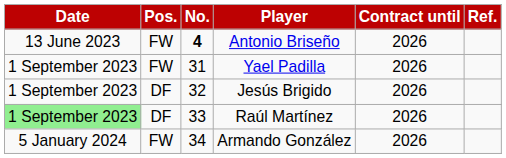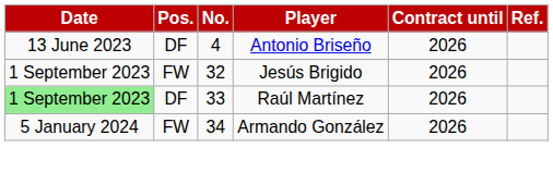 <table class="wikitable" style="text-align:center; font-size:100%; ">
 <tr>
 <th style="background:#bd0102; color:#FFFFFF;"><strong>Date</strong></th>
 <th style="background:#bd0102; color:#FFFFFF;"><strong>Pos.</strong></th>
 <th style="background:#bd0102; color:#FFFFFF;"><strong>No.</strong></th>
 <th style="background:#bd0102; color:#FFFFFF;"><strong>Player</strong></th>
 <th style="background:#bd0102; color:#FFFFFF;"><strong>Contract until</strong></th>
 <th style="background:#bd0102; color:#FFFFFF; width:25px;">Ref.</th>
 </tr>
 <tr>
 <td>13 June 2023</td>
-<td style="text-align:center;">FW</td>
-<td style="text-align:center;"><strong>4</strong></td>
+<td style="text-align:center;">DF</td>
+<td style="text-align:center;">4</td>
 <td> <a href='#'>Antonio Briseño</a></td>
 <td>2026</td>
 <td></td>
 </tr>
 <tr>
 <td>1 September 2023</td>
 <td style="text-align:center;">FW</td>
-<td style="text-align:center;">31</td>
-<td> <a href='#'>Yael Padilla</a></td>
-<td>2026</td>
-<td></td>
-</tr>
-<tr>
-<td>1 September 2023</td>
-<td style="text-align:center;">DF</td>
 <td style="text-align:center;">32</td>
 <td> Jesús Brigido</td>
 <td>2026</td>
 <td></td>
 </tr>
 <tr>
 <td style="background: lightgreen;">1 September 2023</td>
 <td style="text-align:center;">DF</td>
 <td style="text-align:center;">33</td>
 <td> Raúl Martínez</td>
 <td>2026</td>
 <td></td>
 </tr>
 <tr>
 <td>5 January 2024</td>
 <td style="text-align:center;">FW</td>
 <td style="text-align:center;">34</td>
 <td> Armando González</td>
 <td>2026</td>
 <td></td>
 </tr>
 </table>
